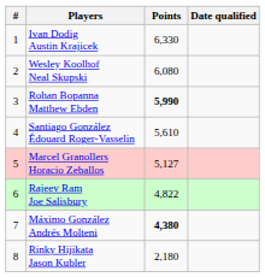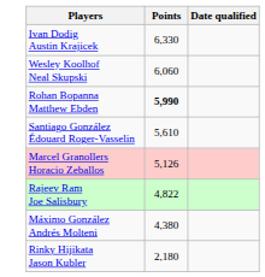 <table class="sortable wikitable nowrap" align=right style=text-align:center;font-size:90%>
 <tr>
-<th width=20>#</th>
 <th width=150>Players</th>
 <th width=50>Points</th>
 <th>Date qualified</th>
 </tr>
 <tr>
-<td>1</td>
 <td align=left> <a href='#'>Ivan Dodig</a><br> <a href='#'>Austin Krajicek</a></td>
 <td>6,330</td>
 <td></td>
 </tr>
 <tr>
-<td>2</td>
 <td align=left> <a href='#'>Wesley Koolhof</a><br> <a href='#'>Neal Skupski</a></td>
-<td>6,080</td>
+<td>6,060</td>
 <td></td>
 </tr>
 <tr>
-<td>3</td>
 <td align=left> <a href='#'>Rohan Bopanna</a><br> <a href='#'>Matthew Ebden</a></td>
 <td><strong>5,990</strong></td>
 <td></td>
 </tr>
 <tr>
-<td>4</td>
 <td align=left> <a href='#'>Santiago González</a> <br> <a href='#'>Édouard Roger-Vasselin</a></td>
 <td>5,610</td>
 <td></td>
 </tr>
 <tr bgcolor=#fcc>
-<td>5</td>
 <td align=left> <a href='#'>Marcel Granollers</a> <br> <a href='#'>Horacio Zeballos</a></td>
-<td>5,127</td>
+<td>5,126</td>
 <td></td>
 </tr>
 <tr bgcolor=#cfc>
-<td>6</td>
 <td align=left> <a href='#'>Rajeev Ram</a> <br> <a href='#'>Joe Salisbury</a></td>
 <td>4,822</td>
 <td></td>
 </tr>
 <tr>
-<td>7</td>
 <td align=left> <a href='#'>Máximo González</a> <br> <a href='#'>Andrés Molteni</a></td>
-<td><strong>4,380</strong></td>
+<td>4,380</td>
 <td></td>
 </tr>
 <tr>
-<td>8</td>
 <td align=left> <a href='#'>Rinky Hijikata</a> <br> <a href='#'>Jason Kubler</a></td>
 <td>2,180</td>
 <td></td>
 </tr>
 </table>
